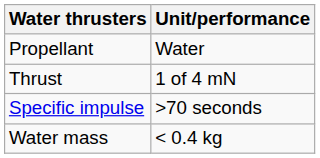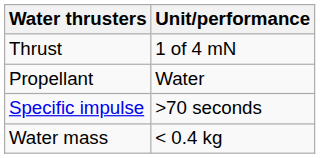 <table class="wikitable floatright">
 <tr>
 <th>Water thrusters</th>
 <th>Unit/performance</th>
 </tr>
 <tr>
+<td>Thrust</td>
+<td>1 of 4 mN</td>
+</tr>
+<tr>
 <td>Propellant</td>
 <td>Water</td>
-</tr>
-<tr>
-<td>Thrust</td>
-<td>1 of 4 mN</td>
 </tr>
 <tr>
 <td><a href='#'>Specific impulse</a></td>
 <td>>70 seconds</td>
 </tr>
 <tr>
 <td>Water mass</td>
 <td>< 0.4 kg</td>
 </tr>
 </table>
